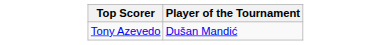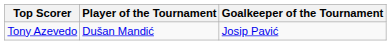 <table class=wikitable style="text-align:left; margin:auto">
 <tr>
 <th>Top Scorer</th>
 <th>Player of the Tournament</th>
+<th>Goalkeeper of the Tournament</th>
 </tr>
 <tr>
 <td> <a href='#'>Tony Azevedo</a></td>
 <td> <a href='#'>Dušan Mandić</a></td>
+<td> <a href='#'>Josip Pavić</a></td>
 </tr>
 </table>
